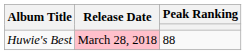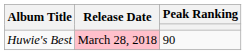 <table class="wikitable">
 <tr>
 <th rowspan="2">Album Title</th>
 <th rowspan="2">Release Date</th>
 <th>Peak Ranking</th>
 </tr>
 <tr>
 <th><strong></strong></th>
 </tr>
 <tr>
 <td><em>Huwie's Best</em></td>
 <td style="background: pink;">March 28, 2018</td>
-<td>88</td>
+<td>90</td>
 </tr>
 </table>
